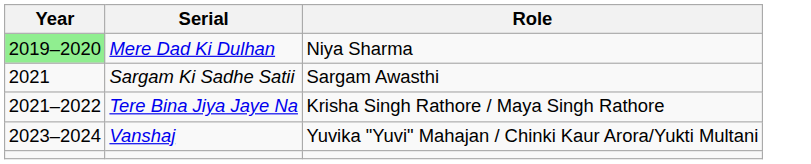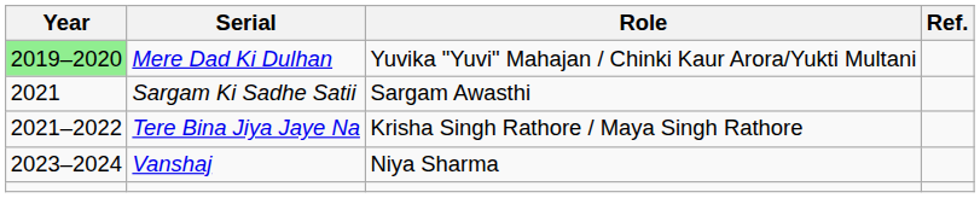 <table class="wikitable sortable">
 <tr>
 <th>Year</th>
 <th>Serial</th>
 <th>Role</th>
+<th>Ref.</th>
 </tr>
 <tr>
 <td style="background: lightgreen;">2019–2020</td>
 <td><em><a href='#'>Mere Dad Ki Dulhan</a></em></td>
-<td>Niya Sharma</td>
+<td>Yuvika "Yuvi" Mahajan / Chinki Kaur Arora/Yukti Multani</td>
+<td></td>
 </tr>
 <tr>
 <td>2021</td>
 <td><em>Sargam Ki Sadhe Satii</em></td>
 <td>Sargam Awasthi</td>
+<td></td>
 </tr>
 <tr>
 <td>2021–2022</td>
 <td><em><a href='#'>Tere Bina Jiya Jaye Na</a></em></td>
 <td>Krisha Singh Rathore / Maya Singh Rathore</td>
+<td></td>
 </tr>
 <tr>
 <td>2023–2024</td>
 <td><em><a href='#'>Vanshaj</a></em></td>
-<td>Yuvika "Yuvi" Mahajan / Chinki Kaur Arora/Yukti Multani</td>
+<td>Niya Sharma</td>
+<td></td>
 </tr>
 <tr>
 <td></td>
 <td></td>
 <td></td>
+<td></td>
 </tr>
 </table>
